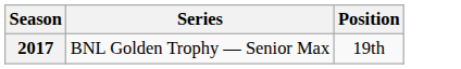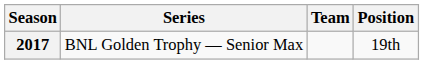 <table class="wikitable" style="font-size: 85%; text-align:center">
 <tr>
 <th>Season</th>
 <th>Series</th>
+<th>Team</th>
 <th>Position</th>
 </tr>
 <tr>
 <th>2017</th>
 <td align="left">BNL Golden Trophy — Senior Max</td>
+<td align="left"></td>
 <td>19th</td>
 </tr>
 </table>
